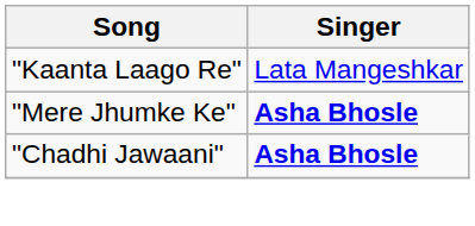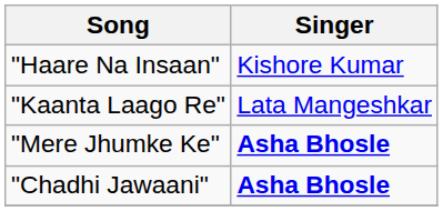 <table class="wikitable">
 <tr>
 <th>Song</th>
 <th>Singer</th>
+</tr>
+<tr>
+<td>"Haare Na Insaan"</td>
+<td><a href='#'>Kishore Kumar</a></td>
 </tr>
 <tr>
 <td>"Kaanta Laago Re"</td>
 <td><a href='#'>Lata Mangeshkar</a></td>
 </tr>
 <tr>
 <td>"Mere Jhumke Ke"</td>
 <td><strong><a href='#'>Asha Bhosle</a></strong></td>
 </tr>
 <tr>
 <td>"Chadhi Jawaani"</td>
 <td><strong><a href='#'>Asha Bhosle</a></strong></td>
 </tr>
 <tr>
 </tr>
 </table>
